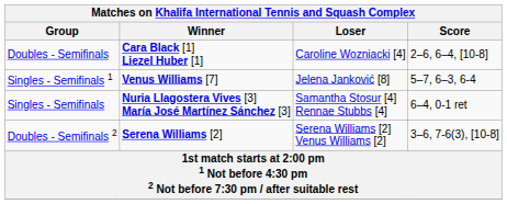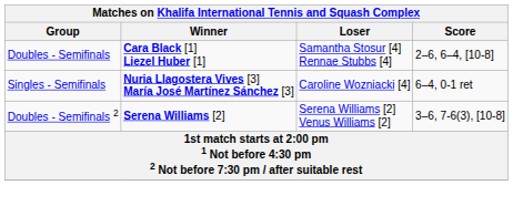 <table class="wikitable collapsible uncollapsed">
 <tr>
 <th colspan=4><strong>Matches on <a href='#'>Khalifa International Tennis and Squash Complex</a></strong></th>
 </tr>
 <tr>
 <th>Group</th>
 <th>Winner</th>
 <th>Loser</th>
 <th>Score</th>
 </tr>
 <tr align=left>
 <td><a href='#'>Doubles - Semifinals</a></td>
 <td> <strong><a href='#'>Cara Black</a></strong> [1] <br>  <strong><a href='#'>Liezel Huber</a></strong> [1]</td>
-<td> <a href='#'>Caroline Wozniacki</a> [4]</td>
+<td> <a href='#'>Samantha Stosur</a> [4] <br>  <a href='#'>Rennae Stubbs</a> [4]</td>
 <td>2–6, 6–4, [10-8]</td>
-</tr>
-<tr align=left>
-<td><a href='#'>Singles - Semifinals</a> <sup>1</sup></td>
-<td> <strong><a href='#'>Venus Williams</a></strong> [7]</td>
-<td> <a href='#'>Jelena Janković</a> [8]</td>
-<td>5–7, 6–3, 6-4</td>
 </tr>
 <tr align=left>
 <td><a href='#'>Singles - Semifinals</a></td>
 <td> <strong><a href='#'>Nuria Llagostera Vives</a></strong> [3] <br>  <strong><a href='#'>María José Martínez Sánchez</a></strong> [3]</td>
-<td> <a href='#'>Samantha Stosur</a> [4] <br>  <a href='#'>Rennae Stubbs</a> [4]</td>
+<td> <a href='#'>Caroline Wozniacki</a> [4]</td>
 <td>6–4, 0-1 ret</td>
 </tr>
 <tr align=left>
 <td><a href='#'>Doubles - Semifinals</a> <sup>2</sup></td>
 <td> <strong><a href='#'>Serena Williams</a></strong> [2]</td>
 <td> <a href='#'>Serena Williams</a> [2] <br>  <a href='#'>Venus Williams</a> [2]</td>
 <td>3–6, 7-6(3), [10-8]</td>
 </tr>
 <tr align=center>
 <th colspan=4>1st match starts at 2:00 pm <br> <sup>1</sup> Not before 4:30 pm <br> <sup>2</sup> Not before 7:30 pm / after suitable rest</th>
 </tr>
 <tr>
 </tr>
 </table>
